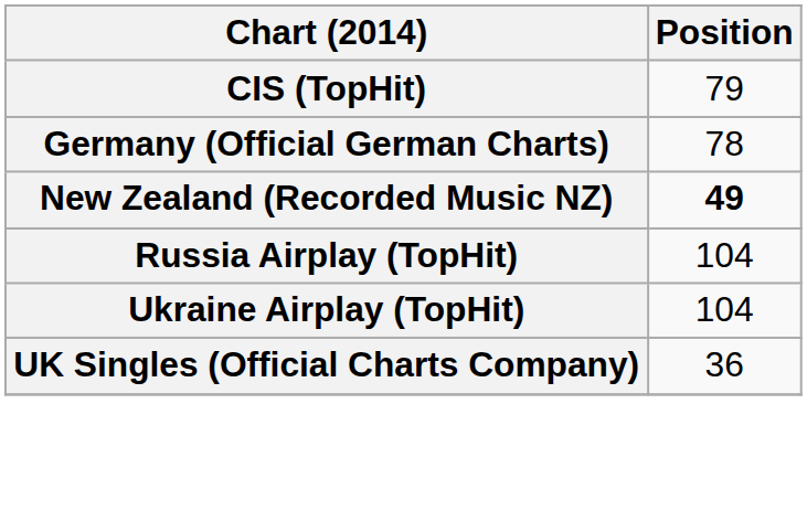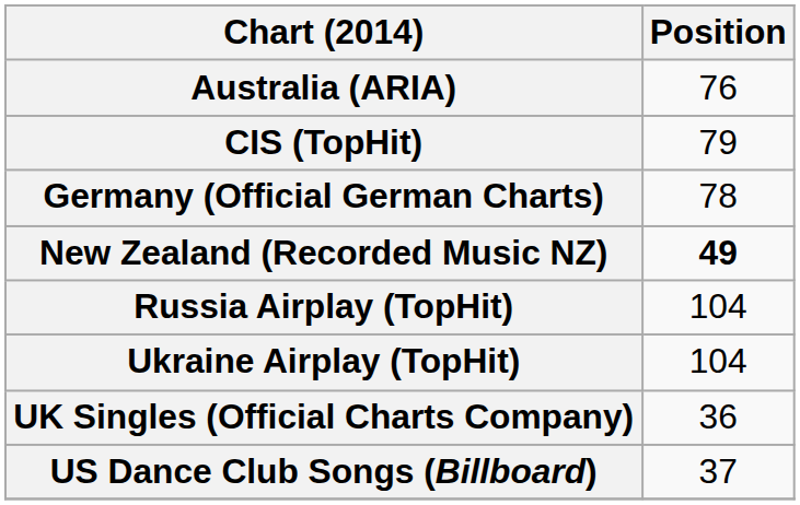 <table class="wikitable sortable plainrowheaders" style="text-align:center">
 <tr>
 <th scope="col">Chart (2014)</th>
 <th scope="col">Position</th>
+</tr>
+<tr>
+<th scope="row">Australia (ARIA)</th>
+<td>76</td>
 </tr>
 <tr>
 <th scope="row">CIS (TopHit)</th>
 <td>79</td>
 </tr>
 <tr>
 <th scope="row">Germany (Official German Charts)</th>
 <td>78</td>
 </tr>
 <tr>
 <th scope="row">New Zealand (Recorded Music NZ)</th>
 <td><strong>49</strong></td>
 </tr>
 <tr>
 <th scope="row">Russia Airplay (TopHit)</th>
 <td>104</td>
 </tr>
 <tr>
 <th scope="row">Ukraine Airplay (TopHit)</th>
 <td>104</td>
 </tr>
 <tr>
 <th scope="row">UK Singles (Official Charts Company)</th>
 <td>36</td>
 </tr>
 <tr>
+<th scope="row">US Dance Club Songs (<em>Billboard</em>)</th>
+<td>37</td>
+</tr>
+<tr>
 </tr>
 </table>
